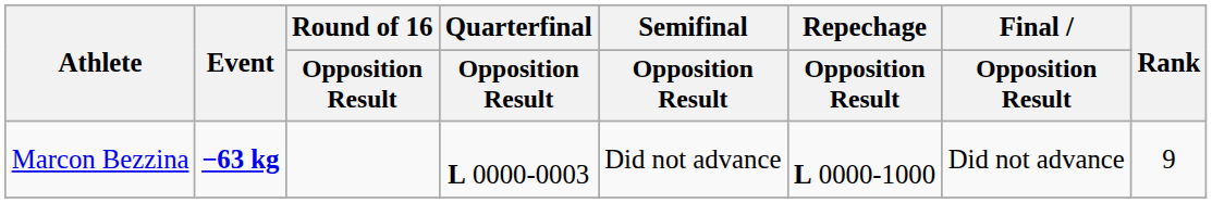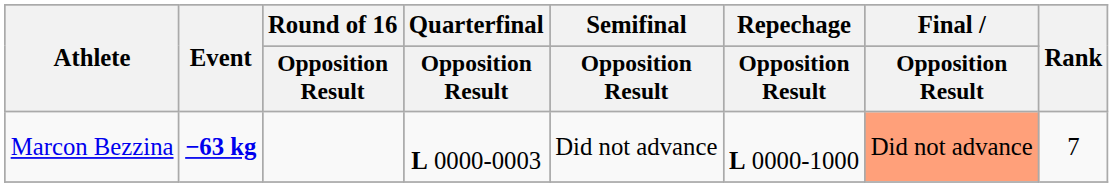 <table class="wikitable" style="font-size:90%">
 <tr>
 <th rowspan=2>Athlete</th>
 <th rowspan=2>Event</th>
 <th>Round of 16</th>
 <th>Quarterfinal</th>
 <th>Semifinal</th>
 <th>Repechage</th>
 <th>Final / </th>
 <th rowspan=2>Rank</th>
 </tr>
 <tr style="font-size: 95%">
 <th>Opposition<br>Result</th>
 <th>Opposition<br>Result</th>
 <th>Opposition<br>Result</th>
 <th>Opposition<br>Result</th>
 <th>Opposition<br>Result</th>
 </tr>
 <tr align=center>
 <td align=left><a href='#'>Marcon Bezzina</a></td>
 <td align=left><strong><a href='#'>−63 kg</a></strong></td>
 <td></td>
 <td><br><strong>L</strong> 0000-0003</td>
 <td>Did not advance</td>
 <td><br><strong>L</strong> 0000-1000</td>
-<td>Did not advance</td>
-<td>9</td>
+<td style="background: lightsalmon;">Did not advance</td>
+<td>7</td>
 </tr>
 </table>
